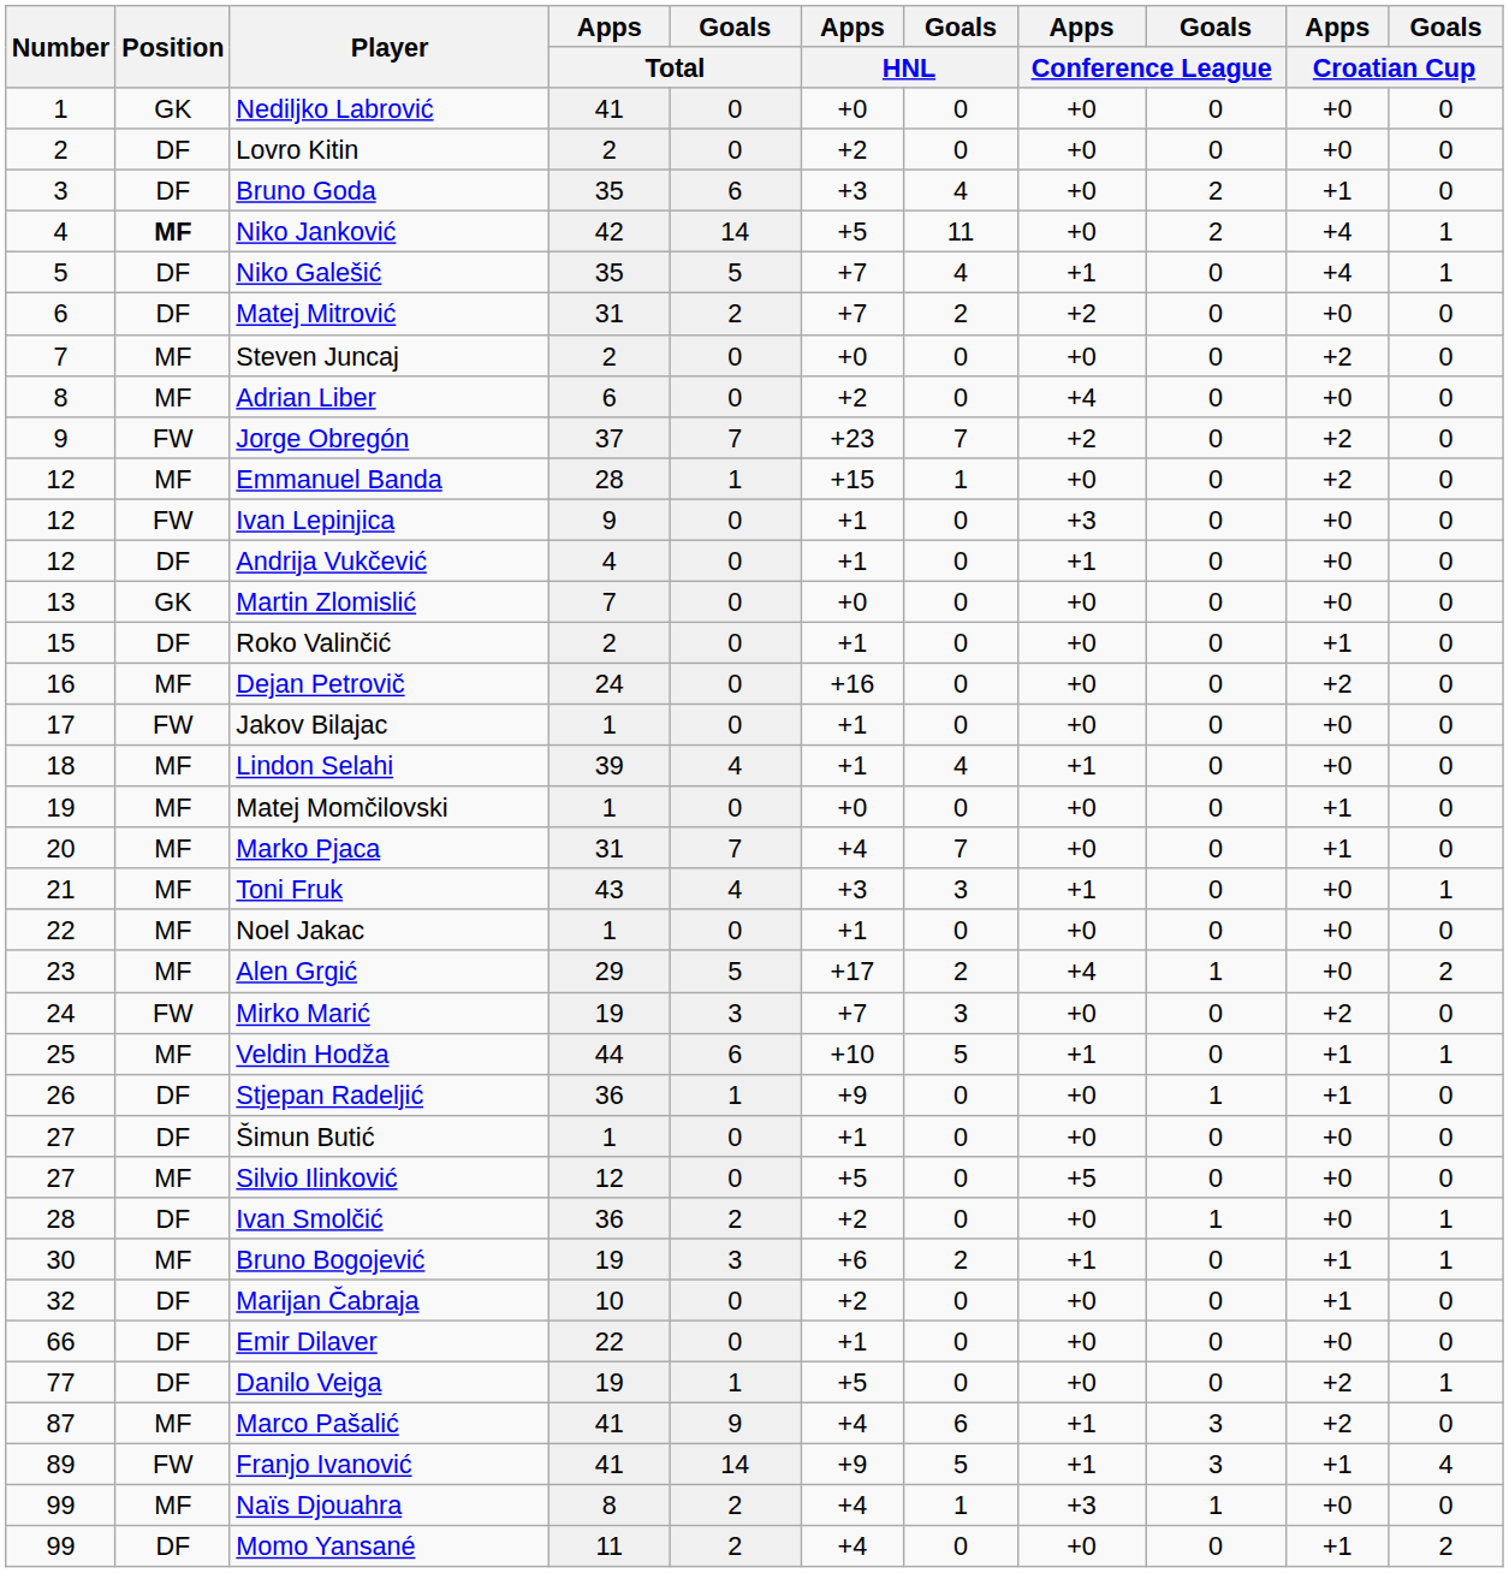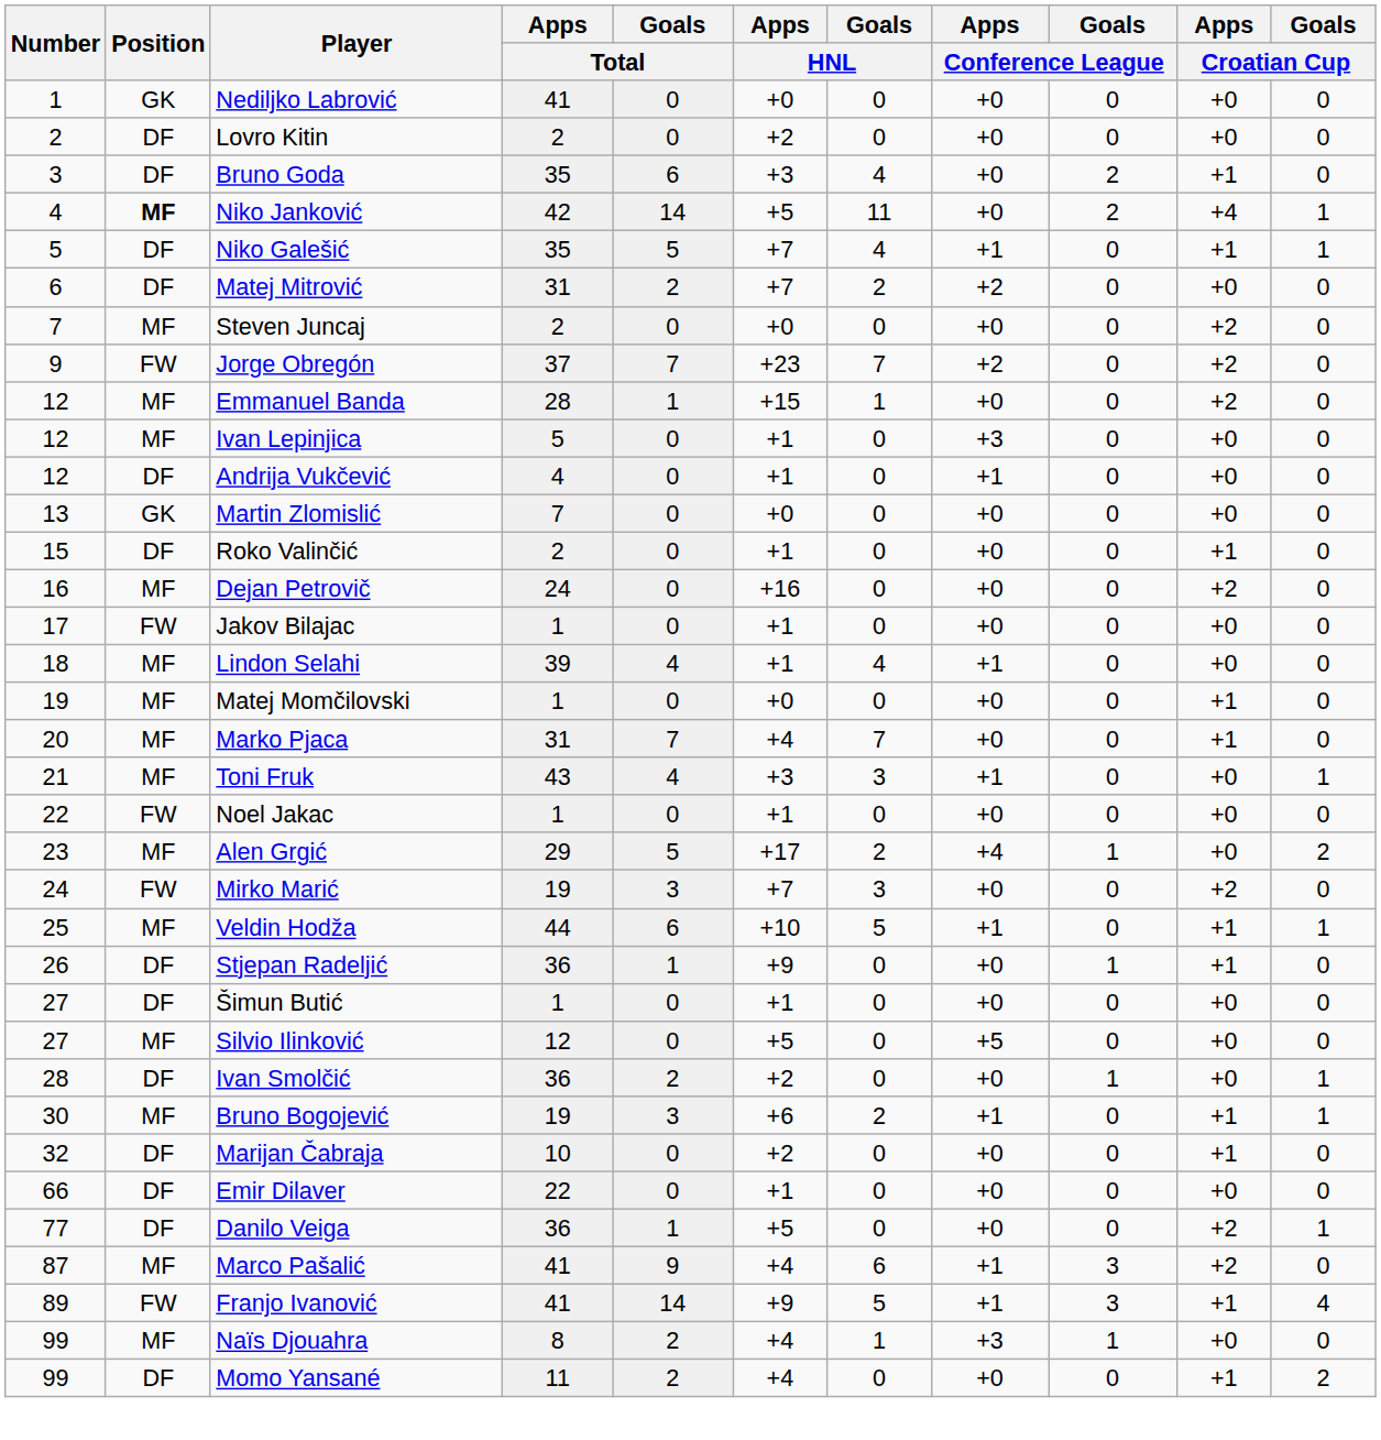 <table class="wikitable sortable" style="font-size: 95%; text-align: center;">
 <tr>
 <th width=40 rowspan="2" align="center">Number</th>
 <th width=40 rowspan="2" align="center">Position</th>
 <th width=180 rowspan="2" align="center">Player</th>
 <th>Apps</th>
 <th>Goals</th>
 <th>Apps</th>
 <th>Goals</th>
 <th>Apps</th>
 <th>Goals</th>
 <th>Apps</th>
 <th>Goals</th>
 </tr>
 <tr>
 <th class="unsortable" width=140 colspan="2" align="center">Total</th>
 <th class="unsortable" width=120 colspan="2" align="center"><a href='#'>HNL</a></th>
 <th class="unsortable" width=150 colspan="2" align="center"><a href='#'>Conference League</a></th>
 <th class="unsortable" width=120 colspan="2" align="center"><a href='#'>Croatian Cup</a></th>
 </tr>
 <tr>
 <td>1</td>
 <td>GK</td>
 <td style="text-align:left;"> <a href='#'>Nediljko Labrović</a></td>
 <td style="background: #F0F0F0">41</td>
 <td style="background: #F0F0F0">0</td>
 <td>+0</td>
 <td>0</td>
 <td>+0</td>
 <td>0</td>
 <td>+0</td>
 <td>0</td>
 </tr>
 <tr>
 <td>2</td>
 <td>DF</td>
 <td style="text-align:left;"> Lovro Kitin</td>
 <td style="background: #F0F0F0">2</td>
 <td style="background: #F0F0F0">0</td>
 <td>+2</td>
 <td>0</td>
 <td>+0</td>
 <td>0</td>
 <td>+0</td>
 <td>0</td>
 </tr>
 <tr>
 <td>3</td>
 <td>DF</td>
 <td style="text-align:left;"> <a href='#'>Bruno Goda</a></td>
 <td style="background: #F0F0F0">35</td>
 <td style="background: #F0F0F0">6</td>
 <td>+3</td>
 <td>4</td>
 <td>+0</td>
 <td>2</td>
 <td>+1</td>
 <td>0</td>
 </tr>
 <tr>
 <td>4</td>
 <td><strong>MF</strong></td>
 <td style="text-align:left;"> <a href='#'>Niko Janković</a></td>
 <td style="background: #F0F0F0">42</td>
 <td style="background: #F0F0F0">14</td>
 <td>+5</td>
 <td>11</td>
 <td>+0</td>
 <td>2</td>
 <td>+4</td>
 <td>1</td>
 </tr>
 <tr>
 <td>5</td>
 <td>DF</td>
 <td style="text-align:left;"> <a href='#'>Niko Galešić</a></td>
 <td style="background: #F0F0F0">35</td>
 <td style="background: #F0F0F0">5</td>
 <td>+7</td>
 <td>4</td>
 <td>+1</td>
 <td>0</td>
-<td>+4</td>
+<td>+1</td>
 <td>1</td>
 </tr>
 <tr>
 <td>6</td>
 <td>DF</td>
 <td style="text-align:left;"> <a href='#'>Matej Mitrović</a></td>
 <td style="background: #F0F0F0">31</td>
 <td style="background: #F0F0F0">2</td>
 <td>+7</td>
 <td>2</td>
 <td>+2</td>
 <td>0</td>
 <td>+0</td>
 <td>0</td>
 </tr>
 <tr>
 <td>7</td>
 <td>MF</td>
 <td style="text-align:left;"> Steven Juncaj</td>
 <td style="background: #F0F0F0">2</td>
 <td style="background: #F0F0F0">0</td>
 <td>+0</td>
 <td>0</td>
 <td>+0</td>
 <td>0</td>
 <td>+2</td>
-<td>0</td>
-</tr>
-<tr>
-<td>8</td>
-<td>MF</td>
-<td style="text-align:left;"> <a href='#'>Adrian Liber</a></td>
-<td style="background: #F0F0F0">6</td>
-<td style="background: #F0F0F0">0</td>
-<td>+2</td>
-<td>0</td>
-<td>+4</td>
-<td>0</td>
-<td>+0</td>
 <td>0</td>
 </tr>
 <tr>
 <td>9</td>
 <td>FW</td>
 <td style="text-align:left;"> <a href='#'>Jorge Obregón</a></td>
 <td style="background: #F0F0F0">37</td>
 <td style="background: #F0F0F0">7</td>
 <td>+23</td>
 <td>7</td>
 <td>+2</td>
 <td>0</td>
 <td>+2</td>
 <td>0</td>
 </tr>
 <tr>
 <td>12</td>
 <td>MF</td>
 <td style="text-align:left;"> <a href='#'>Emmanuel Banda</a></td>
 <td style="background: #F0F0F0">28</td>
 <td style="background: #F0F0F0">1</td>
 <td>+15</td>
 <td>1</td>
 <td>+0</td>
 <td>0</td>
 <td>+2</td>
 <td>0</td>
 </tr>
 <tr>
 <td>12</td>
-<td>FW</td>
+<td>MF</td>
 <td style="text-align:left;"> <a href='#'>Ivan Lepinjica</a></td>
-<td style="background: #F0F0F0">9</td>
+<td style="background: #F0F0F0">5</td>
 <td style="background: #F0F0F0">0</td>
 <td>+1</td>
 <td>0</td>
 <td>+3</td>
 <td>0</td>
 <td>+0</td>
 <td>0</td>
 </tr>
 <tr>
 <td>12</td>
 <td>DF</td>
 <td style="text-align:left;"> <a href='#'>Andrija Vukčević</a></td>
 <td style="background: #F0F0F0">4</td>
 <td style="background: #F0F0F0">0</td>
 <td>+1</td>
 <td>0</td>
 <td>+1</td>
 <td>0</td>
 <td>+0</td>
 <td>0</td>
 </tr>
 <tr>
 <td>13</td>
 <td>GK</td>
 <td style="text-align:left;"> <a href='#'>Martin Zlomislić</a></td>
 <td style="background: #F0F0F0">7</td>
 <td style="background: #F0F0F0">0</td>
 <td>+0</td>
 <td>0</td>
 <td>+0</td>
 <td>0</td>
 <td>+0</td>
 <td>0</td>
 </tr>
 <tr>
 <td>15</td>
 <td>DF</td>
 <td style="text-align:left;"> Roko Valinčić</td>
 <td style="background: #F0F0F0">2</td>
 <td style="background: #F0F0F0">0</td>
 <td>+1</td>
 <td>0</td>
 <td>+0</td>
 <td>0</td>
 <td>+1</td>
 <td>0</td>
 </tr>
 <tr>
 <td>16</td>
 <td>MF</td>
 <td style="text-align:left;"> <a href='#'>Dejan Petrovič</a></td>
 <td style="background: #F0F0F0">24</td>
 <td style="background: #F0F0F0">0</td>
 <td>+16</td>
 <td>0</td>
 <td>+0</td>
 <td>0</td>
 <td>+2</td>
 <td>0</td>
 </tr>
 <tr>
 <td>17</td>
 <td>FW</td>
 <td style="text-align:left;"> Jakov Bilajac</td>
 <td style="background: #F0F0F0">1</td>
 <td style="background: #F0F0F0">0</td>
 <td>+1</td>
 <td>0</td>
 <td>+0</td>
 <td>0</td>
 <td>+0</td>
 <td>0</td>
 </tr>
 <tr>
 <td>18</td>
 <td>MF</td>
 <td style="text-align:left;"> <a href='#'>Lindon Selahi</a></td>
 <td style="background: #F0F0F0">39</td>
 <td style="background: #F0F0F0">4</td>
 <td>+1</td>
 <td>4</td>
 <td>+1</td>
 <td>0</td>
 <td>+0</td>
 <td>0</td>
 </tr>
 <tr>
 <td>19</td>
 <td>MF</td>
 <td style="text-align:left;"> Matej Momčilovski</td>
 <td style="background: #F0F0F0">1</td>
 <td style="background: #F0F0F0">0</td>
 <td>+0</td>
 <td>0</td>
 <td>+0</td>
 <td>0</td>
 <td>+1</td>
 <td>0</td>
 </tr>
 <tr>
 <td>20</td>
 <td>MF</td>
 <td style="text-align:left;"> <a href='#'>Marko Pjaca</a></td>
 <td style="background: #F0F0F0">31</td>
 <td style="background: #F0F0F0">7</td>
 <td>+4</td>
 <td>7</td>
 <td>+0</td>
 <td>0</td>
 <td>+1</td>
 <td>0</td>
 </tr>
 <tr>
 <td>21</td>
 <td>MF</td>
 <td style="text-align:left;"> <a href='#'>Toni Fruk</a></td>
 <td style="background: #F0F0F0">43</td>
 <td style="background: #F0F0F0">4</td>
 <td>+3</td>
 <td>3</td>
 <td>+1</td>
 <td>0</td>
 <td>+0</td>
 <td>1</td>
 </tr>
 <tr>
 <td>22</td>
-<td>MF</td>
+<td>FW</td>
 <td style="text-align:left;"> Noel Jakac</td>
 <td style="background: #F0F0F0">1</td>
 <td style="background: #F0F0F0">0</td>
 <td>+1</td>
 <td>0</td>
 <td>+0</td>
 <td>0</td>
 <td>+0</td>
 <td>0</td>
 </tr>
 <tr>
 <td>23</td>
 <td>MF</td>
 <td style="text-align:left;"> <a href='#'>Alen Grgić</a></td>
 <td style="background: #F0F0F0">29</td>
 <td style="background: #F0F0F0">5</td>
 <td>+17</td>
 <td>2</td>
 <td>+4</td>
 <td>1</td>
 <td>+0</td>
 <td>2</td>
 </tr>
 <tr>
 <td>24</td>
 <td>FW</td>
 <td style="text-align:left;"> <a href='#'>Mirko Marić</a></td>
 <td style="background: #F0F0F0">19</td>
 <td style="background: #F0F0F0">3</td>
 <td>+7</td>
 <td>3</td>
 <td>+0</td>
 <td>0</td>
 <td>+2</td>
 <td>0</td>
 </tr>
 <tr>
 <td>25</td>
 <td>MF</td>
 <td style="text-align:left;"> <a href='#'>Veldin Hodža</a></td>
 <td style="background: #F0F0F0">44</td>
 <td style="background: #F0F0F0">6</td>
 <td>+10</td>
 <td>5</td>
 <td>+1</td>
 <td>0</td>
 <td>+1</td>
 <td>1</td>
 </tr>
 <tr>
 <td>26</td>
 <td>DF</td>
 <td style="text-align:left;"> <a href='#'>Stjepan Radeljić</a></td>
 <td style="background: #F0F0F0">36</td>
 <td style="background: #F0F0F0">1</td>
 <td>+9</td>
 <td>0</td>
 <td>+0</td>
 <td>1</td>
 <td>+1</td>
 <td>0</td>
 </tr>
 <tr>
 <td>27</td>
 <td>DF</td>
 <td style="text-align:left;"> Šimun Butić</td>
 <td style="background: #F0F0F0">1</td>
 <td style="background: #F0F0F0">0</td>
 <td>+1</td>
 <td>0</td>
 <td>+0</td>
 <td>0</td>
 <td>+0</td>
 <td>0</td>
 </tr>
 <tr>
 <td>27</td>
 <td>MF</td>
 <td style="text-align:left;"> <a href='#'>Silvio Ilinković</a></td>
 <td style="background: #F0F0F0">12</td>
 <td style="background: #F0F0F0">0</td>
 <td>+5</td>
 <td>0</td>
 <td>+5</td>
 <td>0</td>
 <td>+0</td>
 <td>0</td>
 </tr>
 <tr>
 <td>28</td>
 <td>DF</td>
 <td style="text-align:left;"> <a href='#'>Ivan Smolčić</a></td>
 <td style="background: #F0F0F0">36</td>
 <td style="background: #F0F0F0">2</td>
 <td>+2</td>
 <td>0</td>
 <td>+0</td>
 <td>1</td>
 <td>+0</td>
 <td>1</td>
 </tr>
 <tr>
 <td>30</td>
 <td>MF</td>
 <td style="text-align:left;"> <a href='#'>Bruno Bogojević</a></td>
 <td style="background: #F0F0F0">19</td>
 <td style="background: #F0F0F0">3</td>
 <td>+6</td>
 <td>2</td>
 <td>+1</td>
 <td>0</td>
 <td>+1</td>
 <td>1</td>
 </tr>
 <tr>
 <td>32</td>
 <td>DF</td>
 <td style="text-align:left;"> <a href='#'>Marijan Čabraja</a></td>
 <td style="background: #F0F0F0">10</td>
 <td style="background: #F0F0F0">0</td>
 <td>+2</td>
 <td>0</td>
 <td>+0</td>
 <td>0</td>
 <td>+1</td>
 <td>0</td>
 </tr>
 <tr>
 <td>66</td>
 <td>DF</td>
 <td style="text-align:left;"> <a href='#'>Emir Dilaver</a></td>
 <td style="background: #F0F0F0">22</td>
 <td style="background: #F0F0F0">0</td>
 <td>+1</td>
 <td>0</td>
 <td>+0</td>
 <td>0</td>
 <td>+0</td>
 <td>0</td>
 </tr>
 <tr>
 <td>77</td>
 <td>DF</td>
 <td style="text-align:left;"> <a href='#'>Danilo Veiga</a></td>
-<td style="background: #F0F0F0">19</td>
+<td style="background: #F0F0F0">36</td>
 <td style="background: #F0F0F0">1</td>
 <td>+5</td>
 <td>0</td>
 <td>+0</td>
 <td>0</td>
 <td>+2</td>
 <td>1</td>
 </tr>
 <tr>
 <td>87</td>
 <td>MF</td>
 <td style="text-align:left;"> <a href='#'>Marco Pašalić</a></td>
 <td style="background: #F0F0F0">41</td>
 <td style="background: #F0F0F0">9</td>
 <td>+4</td>
 <td>6</td>
 <td>+1</td>
 <td>3</td>
 <td>+2</td>
 <td>0</td>
 </tr>
 <tr>
 <td>89</td>
 <td>FW</td>
 <td style="text-align:left;"> <a href='#'>Franjo Ivanović</a></td>
 <td style="background: #F0F0F0">41</td>
 <td style="background: #F0F0F0">14</td>
 <td>+9</td>
 <td>5</td>
 <td>+1</td>
 <td>3</td>
 <td>+1</td>
 <td>4</td>
 </tr>
 <tr>
 <td>99</td>
 <td>MF</td>
 <td style="text-align:left;"> <a href='#'>Naïs Djouahra</a></td>
 <td style="background: #F0F0F0">8</td>
 <td style="background: #F0F0F0">2</td>
 <td>+4</td>
 <td>1</td>
 <td>+3</td>
 <td>1</td>
 <td>+0</td>
 <td>0</td>
 </tr>
 <tr>
 <td>99</td>
 <td>DF</td>
 <td style="text-align:left;"> <a href='#'>Momo Yansané</a></td>
 <td style="background: #F0F0F0">11</td>
 <td style="background: #F0F0F0">2</td>
 <td>+4</td>
 <td>0</td>
 <td>+0</td>
 <td>0</td>
 <td>+1</td>
 <td>2</td>
 </tr>
 </table>
